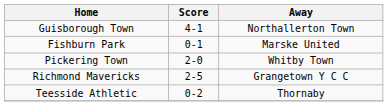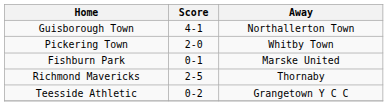 <table class="wikitable " style="text-align:center; width:80%;">
 <tr>
 <th>Home</th>
 <th>Score</th>
 <th>Away</th>
 </tr>
 <tr>
 <td>Guisborough Town</td>
 <td>4-1</td>
 <td>Northallerton Town</td>
 </tr>
 <tr>
+<td>Pickering Town</td>
+<td>2-0</td>
+<td>Whitby Town</td>
+</tr>
+<tr>
 <td>Fishburn Park</td>
 <td>0-1</td>
 <td>Marske United</td>
 </tr>
 <tr>
-<td>Pickering Town</td>
-<td>2-0</td>
-<td>Whitby Town</td>
-</tr>
-<tr>
 <td>Richmond Mavericks</td>
 <td>2-5</td>
-<td>Grangetown Y C C</td>
+<td>Thornaby</td>
 </tr>
 <tr>
 <td>Teesside Athletic</td>
 <td>0-2</td>
-<td>Thornaby</td>
+<td>Grangetown Y C C</td>
 </tr>
 <tr>
 </tr>
 </table>
